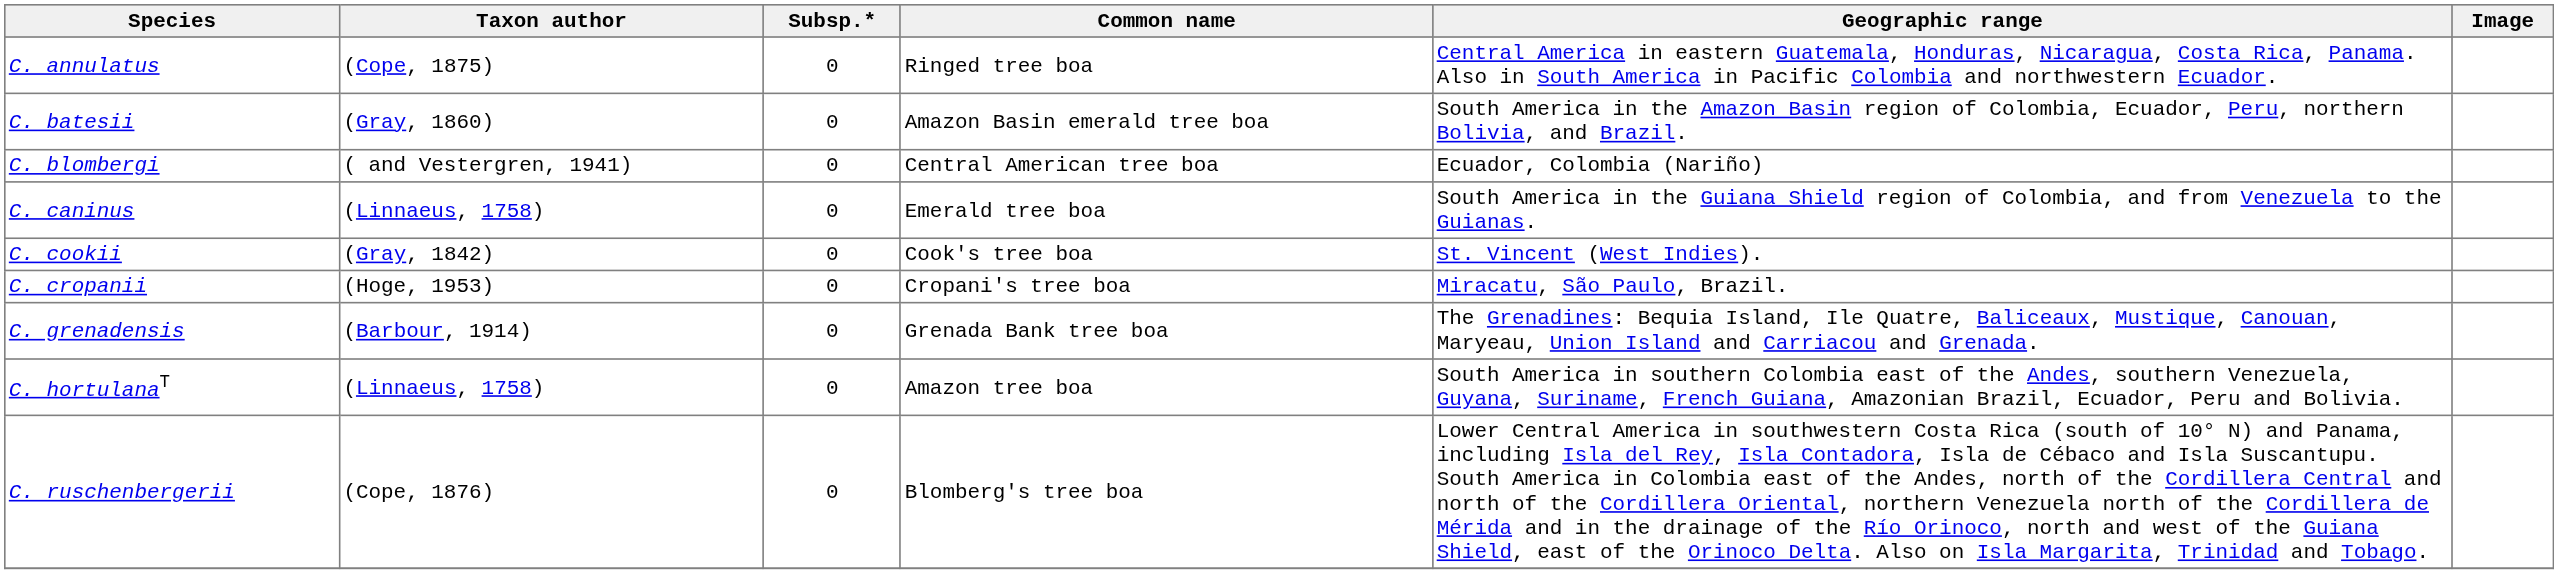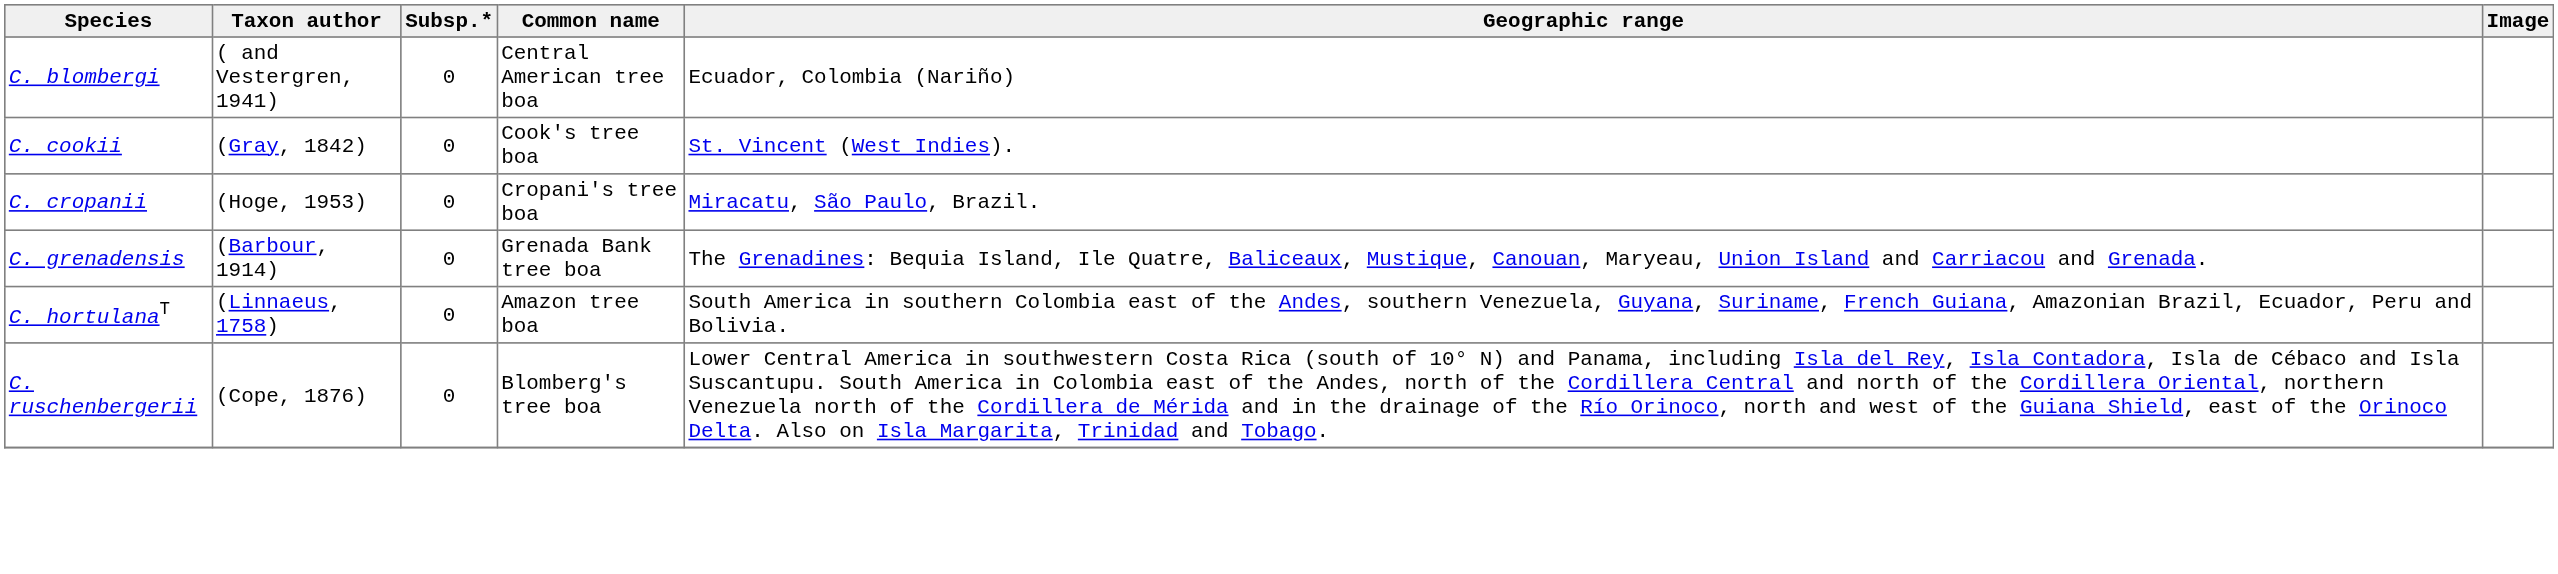 <table cellspacing=0 cellpadding=2 border=1 style="border-collapse: collapse;">
 <tr>
 <th bgcolor="#f0f0f0">Species</th>
 <th bgcolor="#f0f0f0">Taxon author</th>
 <th bgcolor="#f0f0f0">Subsp.*</th>
 <th bgcolor="#f0f0f0">Common name</th>
 <th bgcolor="#f0f0f0">Geographic range</th>
 <th bgcolor="#f0f0f0">Image</th>
 </tr>
 <tr>
-<td><em><a href='#'>C. annulatus</a></em></td>
-<td>(<a href='#'>Cope</a>, 1875)</td>
-<td align="center">0 </td>
-<td>Ringed tree boa</td>
-<td style="width:40%"><a href='#'>Central America</a> in eastern <a href='#'>Guatemala</a>, <a href='#'>Honduras</a>, <a href='#'>Nicaragua</a>, <a href='#'>Costa Rica</a>, <a href='#'>Panama</a>. Also in <a href='#'>South America</a> in Pacific <a href='#'>Colombia</a> and northwestern <a href='#'>Ecuador</a>.</td>
-<td></td>
-</tr>
-<tr>
-<td><em><a href='#'>C. batesii</a></em></td>
-<td>(<a href='#'>Gray</a>, 1860)</td>
-<td align="center">0</td>
-<td>Amazon Basin emerald tree boa</td>
-<td>South America in the <a href='#'>Amazon Basin</a> region of Colombia, Ecuador, <a href='#'>Peru</a>, northern <a href='#'>Bolivia</a>, and <a href='#'>Brazil</a>.</td>
-<td></td>
-</tr>
-<tr>
 <td><em><a href='#'>C. blombergi</a></em></td>
 <td>( and Vestergren, 1941)</td>
 <td align="center">0</td>
 <td>Central American tree boa</td>
 <td>Ecuador, Colombia (Nariño)</td>
-<td></td>
-</tr>
-<tr>
-<td><em><a href='#'>C. caninus</a></em></td>
-<td>(<a href='#'>Linnaeus</a>, <a href='#'>1758</a>)</td>
-<td align="center">0</td>
-<td>Emerald tree boa</td>
-<td>South America in the <a href='#'>Guiana Shield</a> region of Colombia, and from <a href='#'>Venezuela</a> to the <a href='#'>Guianas</a>.</td>
 <td></td>
 </tr>
 <tr>
 <td><em><a href='#'>C. cookii</a></em></td>
 <td>(<a href='#'>Gray</a>, 1842)</td>
 <td align="center">0</td>
 <td>Cook's tree boa</td>
 <td><a href='#'>St. Vincent</a> (<a href='#'>West Indies</a>).</td>
 <td></td>
 </tr>
 <tr>
 <td><em><a href='#'>C. cropanii</a></em></td>
 <td>(Hoge, 1953)</td>
 <td align="center">0</td>
 <td>Cropani's tree boa</td>
 <td><a href='#'>Miracatu</a>, <a href='#'>São Paulo</a>, Brazil.</td>
 <td></td>
 </tr>
 <tr>
 <td><em><a href='#'>C. grenadensis</a></em></td>
 <td>(<a href='#'>Barbour</a>, 1914)</td>
 <td align="center">0</td>
 <td>Grenada Bank tree boa</td>
 <td>The <a href='#'>Grenadines</a>: Bequia Island, Ile Quatre, <a href='#'>Baliceaux</a>, <a href='#'>Mustique</a>, <a href='#'>Canouan</a>, Maryeau, <a href='#'>Union Island</a> and <a href='#'>Carriacou</a> and <a href='#'>Grenada</a>.</td>
 <td></td>
 </tr>
 <tr>
 <td><em><a href='#'>C. hortulana</a></em><span><sup>T</sup></span></td>
 <td>(<a href='#'>Linnaeus</a>, <a href='#'>1758</a>)</td>
 <td align="center">0</td>
 <td>Amazon tree boa</td>
 <td>South America in southern Colombia east of the <a href='#'>Andes</a>, southern Venezuela, <a href='#'>Guyana</a>, <a href='#'>Suriname</a>, <a href='#'>French Guiana</a>, Amazonian Brazil, Ecuador, Peru and Bolivia.</td>
 <td></td>
 </tr>
 <tr>
 <td><em><a href='#'>C. ruschenbergerii</a></em></td>
 <td>(Cope, 1876)</td>
 <td align="center">0</td>
 <td>Blomberg's tree boa</td>
 <td>Lower Central America in southwestern Costa Rica (south of 10° N) and Panama, including <a href='#'>Isla del Rey</a>, <a href='#'>Isla Contadora</a>, Isla de Cébaco and Isla Suscantupu. South America in Colombia east of the Andes, north of the <a href='#'>Cordillera Central</a> and north of the <a href='#'>Cordillera Oriental</a>, northern Venezuela north of the <a href='#'>Cordillera de Mérida</a> and in the drainage of the <a href='#'>Río Orinoco</a>, north and west of the <a href='#'>Guiana Shield</a>, east of the <a href='#'>Orinoco Delta</a>. Also on <a href='#'>Isla Margarita</a>, <a href='#'>Trinidad</a> and <a href='#'>Tobago</a>.</td>
 <td></td>
 </tr>
 <tr>
 </tr>
 </table>
